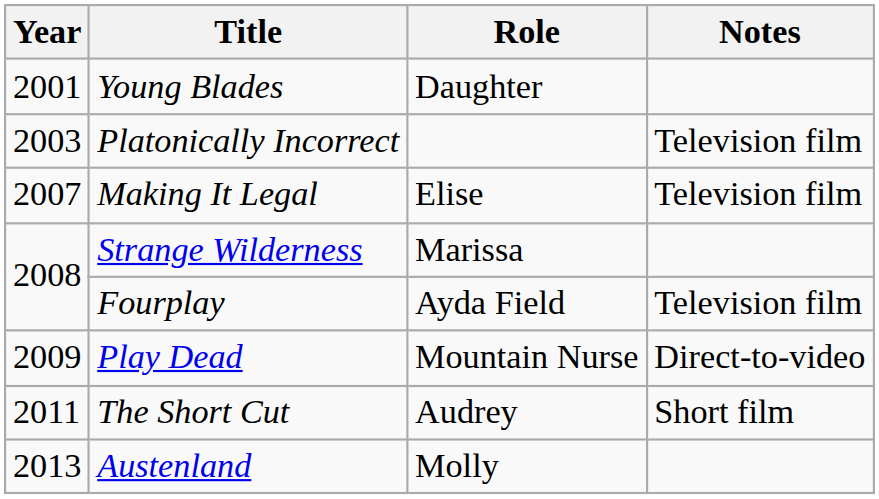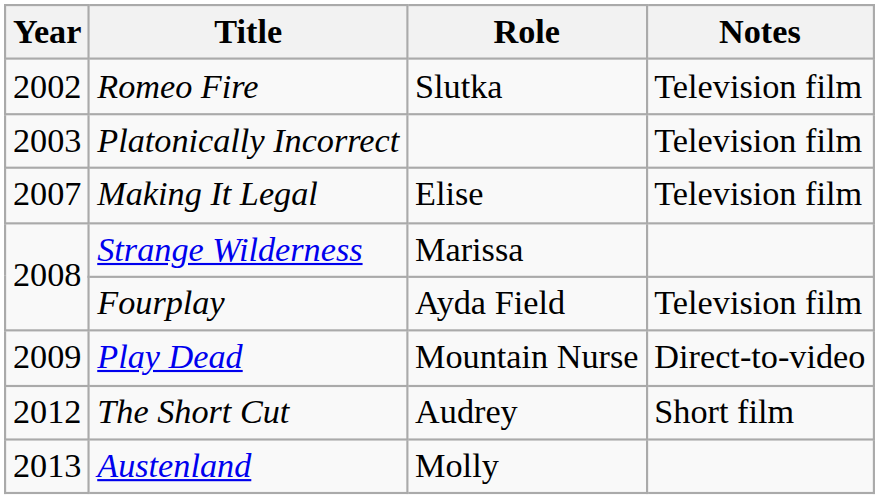 <table class="wikitable sortable">
 <tr>
 <th>Year</th>
 <th>Title</th>
 <th>Role</th>
 <th>Notes</th>
 </tr>
 <tr>
-<td>2001</td>
-<td><em>Young Blades</em></td>
-<td>Daughter</td>
-<td></td>
+<td>2002</td>
+<td><em>Romeo Fire</em></td>
+<td>Slutka</td>
+<td>Television film</td>
 </tr>
 <tr>
 <td>2003</td>
 <td><em>Platonically Incorrect</em></td>
 <td></td>
 <td>Television film</td>
 </tr>
 <tr>
 <td>2007</td>
 <td><em>Making It Legal</em></td>
 <td>Elise</td>
 <td>Television film</td>
 </tr>
 <tr>
 <td rowspan="2">2008</td>
 <td><em><a href='#'>Strange Wilderness</a></em></td>
 <td>Marissa</td>
 <td></td>
 </tr>
 <tr>
 <td><em>Fourplay</em></td>
 <td>Ayda Field</td>
 <td>Television film</td>
 </tr>
 <tr>
 <td>2009</td>
 <td><em><a href='#'>Play Dead</a></em></td>
 <td>Mountain Nurse</td>
 <td>Direct-to-video</td>
 </tr>
 <tr>
-<td>2011</td>
+<td>2012</td>
 <td><em>The Short Cut</em></td>
 <td>Audrey</td>
 <td>Short film</td>
 </tr>
 <tr>
 <td>2013</td>
 <td><em><a href='#'>Austenland</a></em></td>
 <td>Molly</td>
 <td></td>
 </tr>
 </table>
